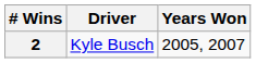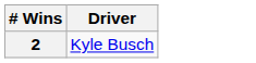 <table class="wikitable" style="font-size: 95%;">
 <tr>
 <th># Wins</th>
 <th>Driver</th>
-<th>Years Won</th>
 </tr>
 <tr>
 <th>2</th>
 <td><a href='#'>Kyle Busch</a></td>
-<td>2005, 2007</td>
 </tr>
 </table>
